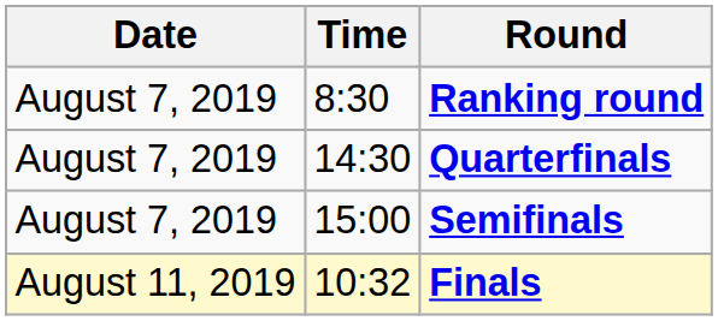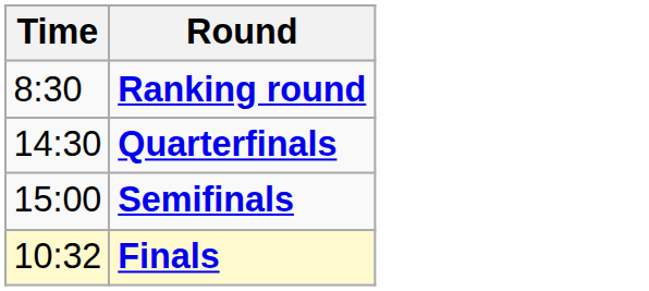 <table class="wikitable">
 <tr>
-<th>Date</th>
 <th>Time</th>
 <th>Round</th>
 </tr>
 <tr>
-<td>August 7, 2019</td>
 <td>8:30</td>
 <td><strong><a href='#'>Ranking round</a></strong></td>
 </tr>
 <tr>
-<td>August 7, 2019</td>
 <td>14:30</td>
 <td><strong><a href='#'>Quarterfinals</a></strong></td>
 </tr>
 <tr>
-<td>August 7, 2019</td>
 <td>15:00</td>
 <td><strong><a href='#'>Semifinals</a></strong></td>
 </tr>
 <tr style=background:lemonchiffon>
-<td>August 11, 2019</td>
 <td>10:32</td>
 <td><strong><a href='#'>Finals</a></strong></td>
 </tr>
 </table>
